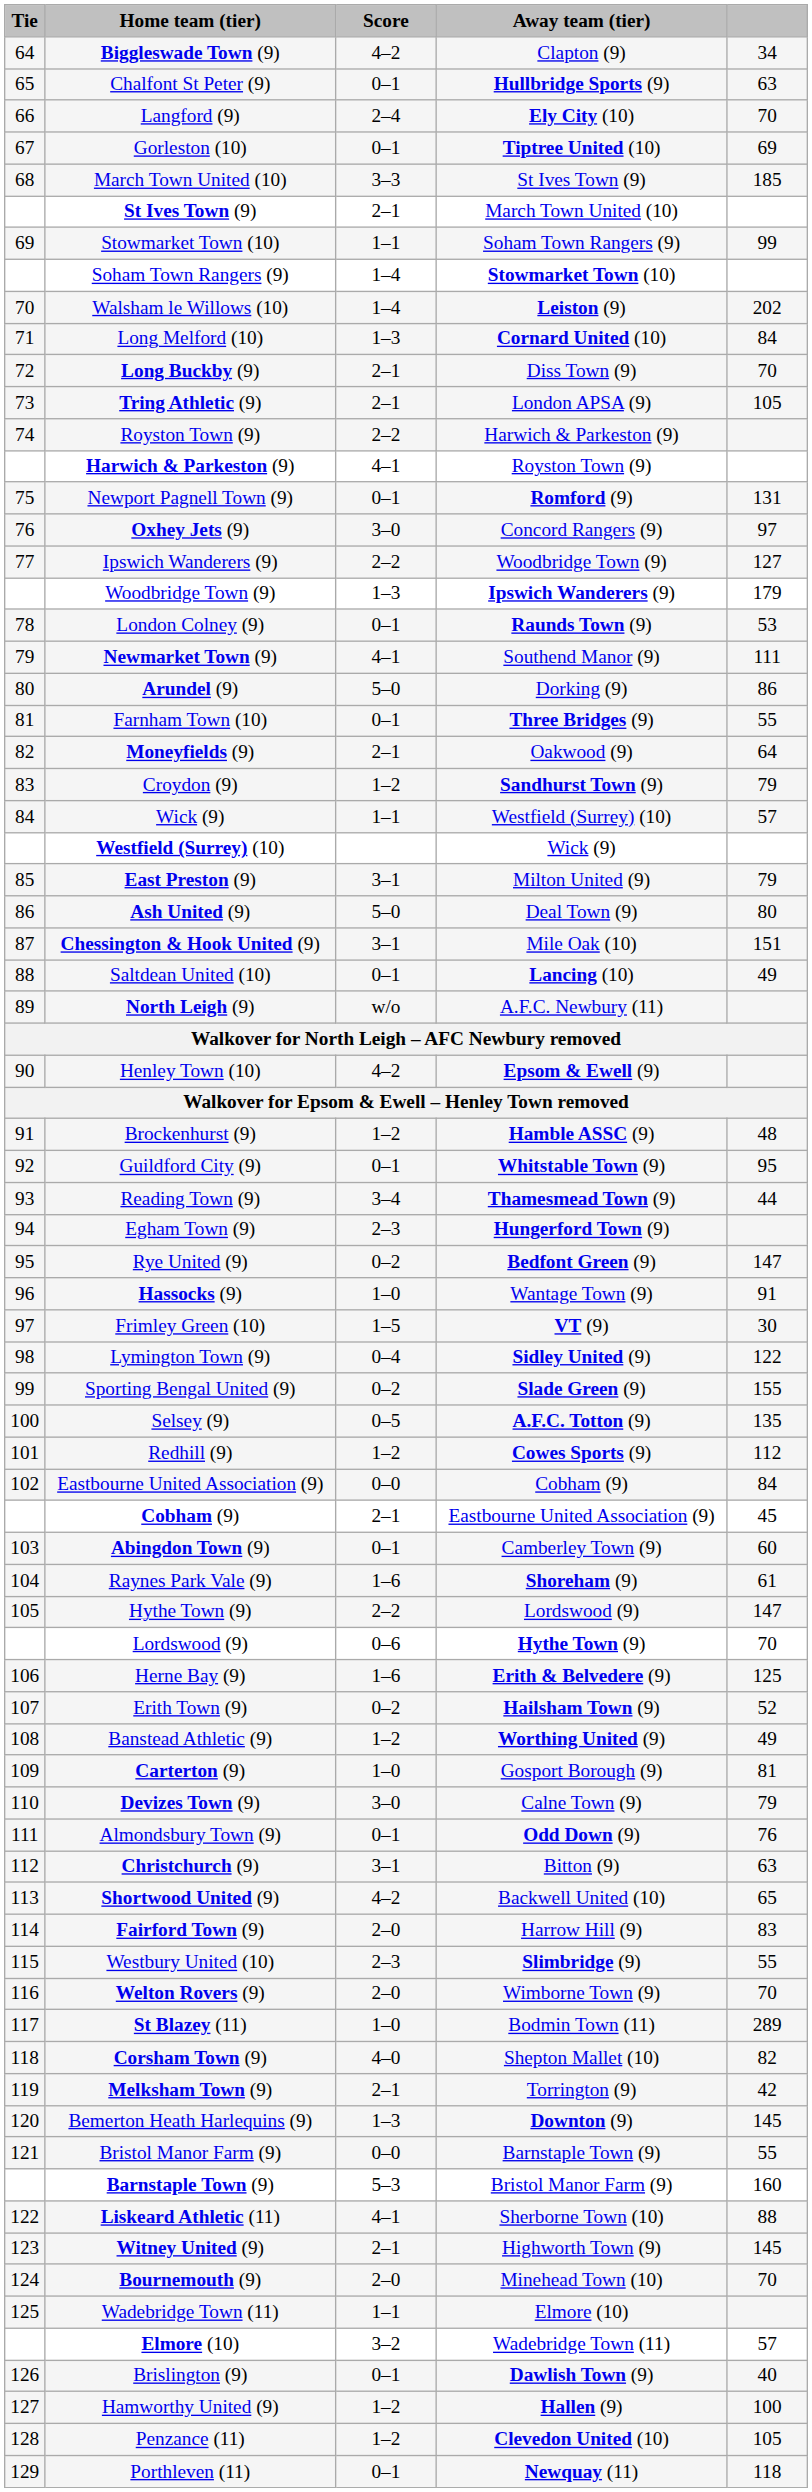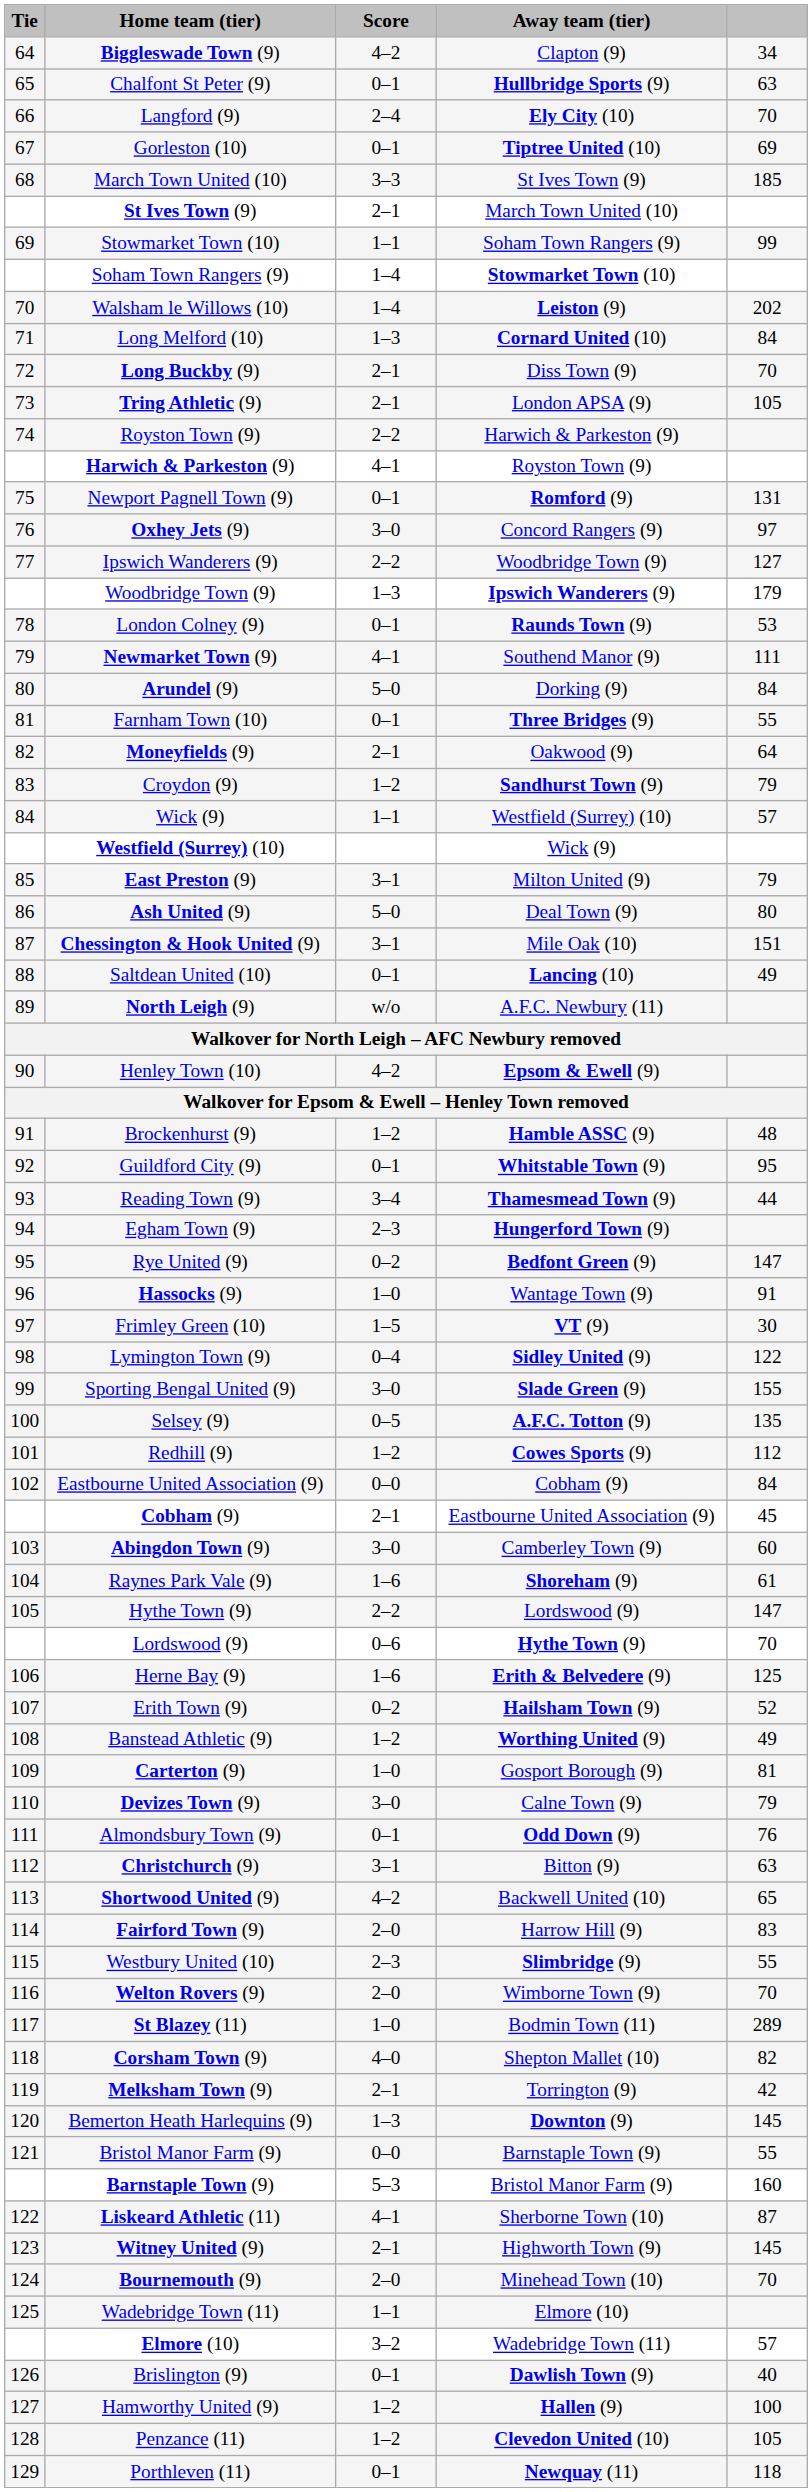 <table class="wikitable" style="width: 600px; background:WhiteSmoke; text-align:center; font-size:90%">
 <tr>
 <td scope="col" style="width:  5.00%; background:silver;"><strong>Tie</strong></td>
 <td scope="col" style="width: 36.25%; background:silver;"><strong>Home team (tier)</strong></td>
 <td scope="col" style="width: 12.50%; background:silver;"><strong>Score</strong></td>
 <td scope="col" style="width: 36.25%; background:silver;"><strong>Away team (tier)</strong></td>
 <td scope="col" style="width: 10.00%; background:silver;"><strong></strong></td>
 </tr>
 <tr>
 <td>64</td>
 <td><strong><a href='#'>Biggleswade Town</a></strong> (9)</td>
 <td>4–2</td>
 <td><a href='#'>Clapton</a> (9)</td>
 <td>34</td>
 </tr>
 <tr>
 <td>65</td>
 <td><a href='#'>Chalfont St Peter</a> (9)</td>
 <td>0–1</td>
 <td><strong><a href='#'>Hullbridge Sports</a></strong> (9)</td>
 <td>63</td>
 </tr>
 <tr>
 <td>66</td>
 <td><a href='#'>Langford</a> (9)</td>
 <td>2–4</td>
 <td><strong><a href='#'>Ely City</a></strong> (10)</td>
 <td>70</td>
 </tr>
 <tr>
 <td>67</td>
 <td><a href='#'>Gorleston</a> (10)</td>
 <td>0–1</td>
 <td><strong><a href='#'>Tiptree United</a></strong> (10)</td>
 <td>69</td>
 </tr>
 <tr>
 <td>68</td>
 <td><a href='#'>March Town United</a> (10)</td>
 <td>3–3</td>
 <td><a href='#'>St Ives Town</a> (9)</td>
 <td>185</td>
 </tr>
 <tr style="background:white;">
 <td><em></em></td>
 <td><strong><a href='#'>St Ives Town</a></strong> (9)</td>
 <td>2–1</td>
 <td><a href='#'>March Town United</a> (10)</td>
 <td></td>
 </tr>
 <tr>
 <td>69</td>
 <td><a href='#'>Stowmarket Town</a> (10)</td>
 <td>1–1</td>
 <td><a href='#'>Soham Town Rangers</a> (9)</td>
 <td>99</td>
 </tr>
 <tr style="background:white;">
 <td><em></em></td>
 <td><a href='#'>Soham Town Rangers</a> (9)</td>
 <td>1–4</td>
 <td><strong><a href='#'>Stowmarket Town</a></strong> (10)</td>
 <td></td>
 </tr>
 <tr>
 <td>70</td>
 <td><a href='#'>Walsham le Willows</a> (10)</td>
 <td>1–4</td>
 <td><strong><a href='#'>Leiston</a></strong> (9)</td>
 <td>202</td>
 </tr>
 <tr>
 <td>71</td>
 <td><a href='#'>Long Melford</a> (10)</td>
 <td>1–3</td>
 <td><strong><a href='#'>Cornard United</a></strong> (10)</td>
 <td>84</td>
 </tr>
 <tr>
 <td>72</td>
 <td><strong><a href='#'>Long Buckby</a></strong> (9)</td>
 <td>2–1</td>
 <td><a href='#'>Diss Town</a> (9)</td>
 <td>70</td>
 </tr>
 <tr>
 <td>73</td>
 <td><strong><a href='#'>Tring Athletic</a></strong> (9)</td>
 <td>2–1</td>
 <td><a href='#'>London APSA</a> (9)</td>
 <td>105</td>
 </tr>
 <tr>
 <td>74</td>
 <td><a href='#'>Royston Town</a> (9)</td>
 <td>2–2</td>
 <td><a href='#'>Harwich & Parkeston</a> (9)</td>
 <td></td>
 </tr>
 <tr style="background:white;">
 <td><em></em></td>
 <td><strong><a href='#'>Harwich & Parkeston</a></strong> (9)</td>
 <td>4–1</td>
 <td><a href='#'>Royston Town</a> (9)</td>
 <td></td>
 </tr>
 <tr>
 <td>75</td>
 <td><a href='#'>Newport Pagnell Town</a> (9)</td>
 <td>0–1</td>
 <td><strong><a href='#'>Romford</a></strong> (9)</td>
 <td>131</td>
 </tr>
 <tr>
 <td>76</td>
 <td><strong><a href='#'>Oxhey Jets</a></strong> (9)</td>
 <td>3–0</td>
 <td><a href='#'>Concord Rangers</a> (9)</td>
 <td>97</td>
 </tr>
 <tr>
 <td>77</td>
 <td><a href='#'>Ipswich Wanderers</a> (9)</td>
 <td>2–2</td>
 <td><a href='#'>Woodbridge Town</a> (9)</td>
 <td>127</td>
 </tr>
 <tr style="background:white;">
 <td><em></em></td>
 <td><a href='#'>Woodbridge Town</a> (9)</td>
 <td>1–3</td>
 <td><strong><a href='#'>Ipswich Wanderers</a></strong> (9)</td>
 <td>179</td>
 </tr>
 <tr>
 <td>78</td>
 <td><a href='#'>London Colney</a> (9)</td>
 <td>0–1</td>
 <td><strong><a href='#'>Raunds Town</a></strong> (9)</td>
 <td>53</td>
 </tr>
 <tr>
 <td>79</td>
 <td><strong><a href='#'>Newmarket Town</a></strong> (9)</td>
 <td>4–1</td>
 <td><a href='#'>Southend Manor</a> (9)</td>
 <td>111</td>
 </tr>
 <tr>
 <td>80</td>
 <td><strong><a href='#'>Arundel</a></strong> (9)</td>
 <td>5–0</td>
 <td><a href='#'>Dorking</a> (9)</td>
-<td>86</td>
+<td>84</td>
 </tr>
 <tr>
 <td>81</td>
 <td><a href='#'>Farnham Town</a> (10)</td>
 <td>0–1</td>
 <td><strong><a href='#'>Three Bridges</a></strong> (9)</td>
 <td>55</td>
 </tr>
 <tr>
 <td>82</td>
 <td><strong><a href='#'>Moneyfields</a></strong> (9)</td>
 <td>2–1</td>
 <td><a href='#'>Oakwood</a> (9)</td>
 <td>64</td>
 </tr>
 <tr>
 <td>83</td>
 <td><a href='#'>Croydon</a> (9)</td>
 <td>1–2</td>
 <td><strong><a href='#'>Sandhurst Town</a></strong> (9)</td>
 <td>79</td>
 </tr>
 <tr>
 <td>84</td>
 <td><a href='#'>Wick</a> (9)</td>
 <td>1–1</td>
 <td><a href='#'>Westfield (Surrey)</a> (10)</td>
 <td>57</td>
 </tr>
 <tr style="background:white;">
 <td><em></em></td>
 <td><strong><a href='#'>Westfield (Surrey)</a></strong> (10)</td>
 <td></td>
 <td><a href='#'>Wick</a> (9)</td>
 <td></td>
 </tr>
 <tr>
 <td>85</td>
 <td><strong><a href='#'>East Preston</a></strong> (9)</td>
 <td>3–1</td>
 <td><a href='#'>Milton United</a> (9)</td>
 <td>79</td>
 </tr>
 <tr>
 <td>86</td>
 <td><strong><a href='#'>Ash United</a></strong> (9)</td>
 <td>5–0</td>
 <td><a href='#'>Deal Town</a> (9)</td>
 <td>80</td>
 </tr>
 <tr>
 <td>87</td>
 <td><strong><a href='#'>Chessington & Hook United</a></strong> (9)</td>
 <td>3–1</td>
 <td><a href='#'>Mile Oak</a> (10)</td>
 <td>151</td>
 </tr>
 <tr>
 <td>88</td>
 <td><a href='#'>Saltdean United</a> (10)</td>
 <td>0–1</td>
 <td><strong><a href='#'>Lancing</a></strong> (10)</td>
 <td>49</td>
 </tr>
 <tr>
 <td>89</td>
 <td><strong><a href='#'>North Leigh</a></strong> (9)</td>
 <td>w/o</td>
 <td><a href='#'>A.F.C. Newbury</a> (11)</td>
 <td></td>
 </tr>
 <tr>
 <th colspan=5>Walkover for North Leigh – AFC Newbury removed</th>
 </tr>
 <tr>
 <td>90</td>
 <td><a href='#'>Henley Town</a> (10)</td>
 <td>4–2</td>
 <td><strong><a href='#'>Epsom & Ewell</a></strong> (9)</td>
 <td></td>
 </tr>
 <tr>
 <th colspan=5>Walkover for Epsom & Ewell – Henley Town removed</th>
 </tr>
 <tr>
 <td>91</td>
 <td><a href='#'>Brockenhurst</a> (9)</td>
 <td>1–2</td>
 <td><strong><a href='#'>Hamble ASSC</a></strong> (9)</td>
 <td>48</td>
 </tr>
 <tr>
 <td>92</td>
 <td><a href='#'>Guildford City</a> (9)</td>
 <td>0–1</td>
 <td><strong><a href='#'>Whitstable Town</a></strong> (9)</td>
 <td>95</td>
 </tr>
 <tr>
 <td>93</td>
 <td><a href='#'>Reading Town</a> (9)</td>
 <td>3–4</td>
 <td><strong><a href='#'>Thamesmead Town</a></strong> (9)</td>
 <td>44</td>
 </tr>
 <tr>
 <td>94</td>
 <td><a href='#'>Egham Town</a> (9)</td>
 <td>2–3</td>
 <td><strong><a href='#'>Hungerford Town</a></strong> (9)</td>
 </tr>
 <tr>
 <td>95</td>
 <td><a href='#'>Rye United</a> (9)</td>
 <td>0–2</td>
 <td><strong><a href='#'>Bedfont Green</a></strong> (9)</td>
 <td>147</td>
 </tr>
 <tr>
 <td>96</td>
 <td><strong><a href='#'>Hassocks</a></strong> (9)</td>
 <td>1–0</td>
 <td><a href='#'>Wantage Town</a> (9)</td>
 <td>91</td>
 </tr>
 <tr>
 <td>97</td>
 <td><a href='#'>Frimley Green</a> (10)</td>
 <td>1–5</td>
 <td><strong><a href='#'>VT</a></strong> (9)</td>
 <td>30</td>
 </tr>
 <tr>
 <td>98</td>
 <td><a href='#'>Lymington Town</a> (9)</td>
 <td>0–4</td>
 <td><strong><a href='#'>Sidley United</a></strong> (9)</td>
 <td>122</td>
 </tr>
 <tr>
 <td>99</td>
 <td><a href='#'>Sporting Bengal United</a> (9)</td>
-<td>0–2</td>
+<td>3–0</td>
 <td><strong><a href='#'>Slade Green</a></strong> (9)</td>
 <td>155</td>
 </tr>
 <tr>
 <td>100</td>
 <td><a href='#'>Selsey</a> (9)</td>
 <td>0–5</td>
 <td><strong><a href='#'>A.F.C. Totton</a></strong> (9)</td>
 <td>135</td>
 </tr>
 <tr>
 <td>101</td>
 <td><a href='#'>Redhill</a> (9)</td>
 <td>1–2</td>
 <td><strong><a href='#'>Cowes Sports</a></strong> (9)</td>
 <td>112</td>
 </tr>
 <tr>
 <td>102</td>
 <td><a href='#'>Eastbourne United Association</a> (9)</td>
 <td>0–0</td>
 <td><a href='#'>Cobham</a> (9)</td>
 <td>84</td>
 </tr>
 <tr style="background:white;">
 <td><em></em></td>
 <td><strong><a href='#'>Cobham</a></strong> (9)</td>
 <td>2–1</td>
 <td><a href='#'>Eastbourne United Association</a> (9)</td>
 <td>45</td>
 </tr>
 <tr>
 <td>103</td>
 <td><strong><a href='#'>Abingdon Town</a></strong> (9)</td>
-<td>0–1</td>
+<td>3–0</td>
 <td><a href='#'>Camberley Town</a> (9)</td>
 <td>60</td>
 </tr>
 <tr>
 <td>104</td>
 <td><a href='#'>Raynes Park Vale</a> (9)</td>
 <td>1–6</td>
 <td><strong><a href='#'>Shoreham</a></strong> (9)</td>
 <td>61</td>
 </tr>
 <tr>
 <td>105</td>
 <td><a href='#'>Hythe Town</a> (9)</td>
 <td>2–2</td>
 <td><a href='#'>Lordswood</a> (9)</td>
 <td>147</td>
 </tr>
 <tr style="background:white;">
 <td><em></em></td>
 <td><a href='#'>Lordswood</a> (9)</td>
 <td>0–6</td>
 <td><strong><a href='#'>Hythe Town</a></strong> (9)</td>
 <td>70</td>
 </tr>
 <tr>
 <td>106</td>
 <td><a href='#'>Herne Bay</a> (9)</td>
 <td>1–6</td>
 <td><strong><a href='#'>Erith & Belvedere</a></strong> (9)</td>
 <td>125</td>
 </tr>
 <tr>
 <td>107</td>
 <td><a href='#'>Erith Town</a> (9)</td>
 <td>0–2</td>
 <td><strong><a href='#'>Hailsham Town</a></strong> (9)</td>
 <td>52</td>
 </tr>
 <tr>
 <td>108</td>
 <td><a href='#'>Banstead Athletic</a> (9)</td>
 <td>1–2</td>
 <td><strong><a href='#'>Worthing United</a></strong> (9)</td>
 <td>49</td>
 </tr>
 <tr>
 <td>109</td>
 <td><strong><a href='#'>Carterton</a></strong> (9)</td>
 <td>1–0</td>
 <td><a href='#'>Gosport Borough</a> (9)</td>
 <td>81</td>
 </tr>
 <tr>
 <td>110</td>
 <td><strong><a href='#'>Devizes Town</a></strong> (9)</td>
 <td>3–0</td>
 <td><a href='#'>Calne Town</a> (9)</td>
 <td>79</td>
 </tr>
 <tr>
 <td>111</td>
 <td><a href='#'>Almondsbury Town</a> (9)</td>
 <td>0–1</td>
 <td><strong><a href='#'>Odd Down</a></strong> (9)</td>
 <td>76</td>
 </tr>
 <tr>
 <td>112</td>
 <td><strong><a href='#'>Christchurch</a></strong> (9)</td>
 <td>3–1</td>
 <td><a href='#'>Bitton</a> (9)</td>
 <td>63</td>
 </tr>
 <tr>
 <td>113</td>
 <td><strong><a href='#'>Shortwood United</a></strong> (9)</td>
 <td>4–2</td>
 <td><a href='#'>Backwell United</a> (10)</td>
 <td>65</td>
 </tr>
 <tr>
 <td>114</td>
 <td><strong><a href='#'>Fairford Town</a></strong> (9)</td>
 <td>2–0</td>
 <td><a href='#'>Harrow Hill</a> (9)</td>
 <td>83</td>
 </tr>
 <tr>
 <td>115</td>
 <td><a href='#'>Westbury United</a> (10)</td>
 <td>2–3</td>
 <td><strong><a href='#'>Slimbridge</a></strong> (9)</td>
 <td>55</td>
 </tr>
 <tr>
 <td>116</td>
 <td><strong><a href='#'>Welton Rovers</a></strong> (9)</td>
 <td>2–0</td>
 <td><a href='#'>Wimborne Town</a> (9)</td>
 <td>70</td>
 </tr>
 <tr>
 <td>117</td>
 <td><strong><a href='#'>St Blazey</a></strong> (11)</td>
 <td>1–0</td>
 <td><a href='#'>Bodmin Town</a> (11)</td>
 <td>289</td>
 </tr>
 <tr>
 <td>118</td>
 <td><strong><a href='#'>Corsham Town</a></strong> (9)</td>
 <td>4–0</td>
 <td><a href='#'>Shepton Mallet</a> (10)</td>
 <td>82</td>
 </tr>
 <tr>
 <td>119</td>
 <td><strong><a href='#'>Melksham Town</a></strong> (9)</td>
 <td>2–1</td>
 <td><a href='#'>Torrington</a> (9)</td>
 <td>42</td>
 </tr>
 <tr>
 <td>120</td>
 <td><a href='#'>Bemerton Heath Harlequins</a> (9)</td>
 <td>1–3</td>
 <td><strong><a href='#'>Downton</a></strong> (9)</td>
 <td>145</td>
 </tr>
 <tr>
 <td>121</td>
 <td><a href='#'>Bristol Manor Farm</a> (9)</td>
 <td>0–0</td>
 <td><a href='#'>Barnstaple Town</a> (9)</td>
 <td>55</td>
 </tr>
 <tr style="background:white;">
 <td><em></em></td>
 <td><strong><a href='#'>Barnstaple Town</a></strong> (9)</td>
 <td>5–3</td>
 <td><a href='#'>Bristol Manor Farm</a> (9)</td>
 <td>160</td>
 </tr>
 <tr>
 <td>122</td>
 <td><strong><a href='#'>Liskeard Athletic</a></strong> (11)</td>
 <td>4–1</td>
 <td><a href='#'>Sherborne Town</a> (10)</td>
-<td>88</td>
+<td>87</td>
 </tr>
 <tr>
 <td>123</td>
 <td><strong><a href='#'>Witney United</a></strong> (9)</td>
 <td>2–1</td>
 <td><a href='#'>Highworth Town</a> (9)</td>
 <td>145</td>
 </tr>
 <tr>
 <td>124</td>
 <td><strong><a href='#'>Bournemouth</a></strong> (9)</td>
 <td>2–0</td>
 <td><a href='#'>Minehead Town</a> (10)</td>
 <td>70</td>
 </tr>
 <tr>
 <td>125</td>
 <td><a href='#'>Wadebridge Town</a> (11)</td>
 <td>1–1</td>
 <td><a href='#'>Elmore</a> (10)</td>
 <td></td>
 </tr>
 <tr style="background:white;">
 <td><em></em></td>
 <td><strong><a href='#'>Elmore</a></strong> (10)</td>
 <td>3–2</td>
 <td><a href='#'>Wadebridge Town</a> (11)</td>
 <td>57</td>
 </tr>
 <tr>
 <td>126</td>
 <td><a href='#'>Brislington</a> (9)</td>
 <td>0–1</td>
 <td><strong><a href='#'>Dawlish Town</a></strong> (9)</td>
 <td>40</td>
 </tr>
 <tr>
 <td>127</td>
 <td><a href='#'>Hamworthy United</a> (9)</td>
 <td>1–2</td>
 <td><strong><a href='#'>Hallen</a></strong> (9)</td>
 <td>100</td>
 </tr>
 <tr>
 <td>128</td>
 <td><a href='#'>Penzance</a> (11)</td>
 <td>1–2</td>
 <td><strong><a href='#'>Clevedon United</a></strong> (10)</td>
 <td>105</td>
 </tr>
 <tr>
 <td>129</td>
 <td><a href='#'>Porthleven</a> (11)</td>
 <td>0–1</td>
 <td><strong><a href='#'>Newquay</a></strong> (11)</td>
 <td>118</td>
 </tr>
 </table>
